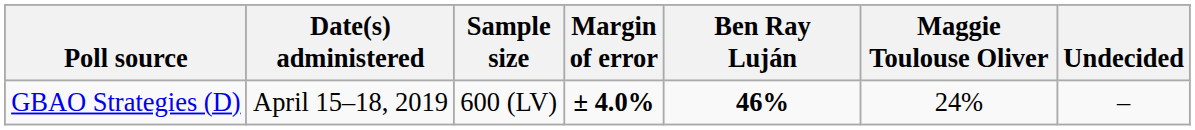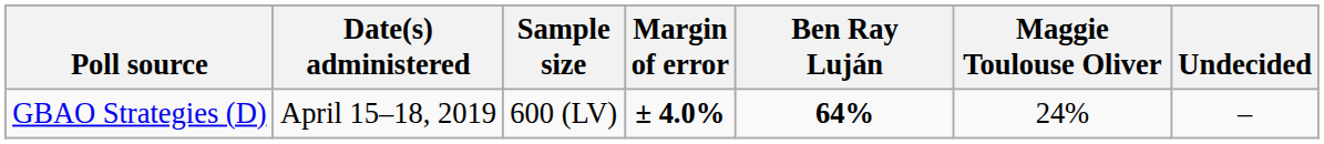 <table class="wikitable" style="font-size:90%;text-align:center;">
 <tr valign=bottom>
 <th>Poll source</th>
 <th>Date(s)<br>administered</th>
 <th>Sample<br>size</th>
 <th>Margin<br>of error</th>
 <th style="width:100px;">Ben Ray<br>Luján</th>
 <th style="width:100px;">Maggie<br>Toulouse Oliver</th>
 <th>Undecided</th>
 </tr>
 <tr>
 <td style="text-align:left;"><a href='#'>GBAO Strategies (D)</a></td>
 <td>April 15–18, 2019</td>
 <td>600 (LV)</td>
 <td><strong>± 4.0%</strong></td>
-<td><strong>46%</strong></td>
+<td><strong>64%</strong></td>
 <td>24%</td>
 <td>–</td>
 </tr>
 </table>
